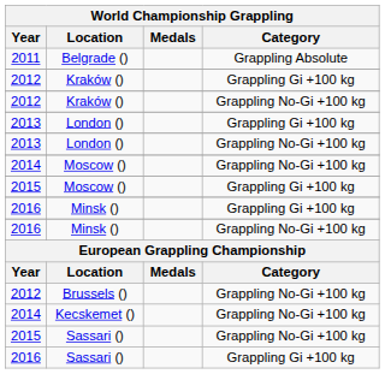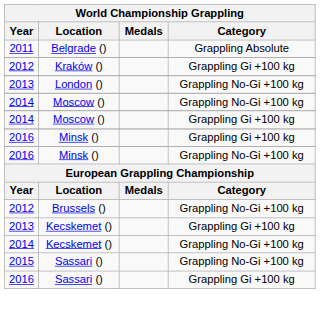 <table class="wikitable center col2izq" style="text-align:center;width:445px;">
 <tr>
 <th colspan=4>World Championship Grappling</th>
 </tr>
 <tr>
 <th>Year</th>
 <th>Location</th>
 <th>Medals</th>
 <th>Category</th>
 </tr>
 <tr>
 <td><a href='#'>2011</a></td>
 <td><a href='#'>Belgrade</a> ()</td>
 <td></td>
 <td>Grappling Absolute</td>
 </tr>
 <tr>
 </tr>
 <tr>
 <td><a href='#'>2012</a></td>
 <td><a href='#'>Kraków</a> ()</td>
 <td></td>
 <td>Grappling Gi +100 kg</td>
 </tr>
 <tr>
 </tr>
 <tr>
-<td><a href='#'>2012</a></td>
-<td><a href='#'>Kraków</a> ()</td>
-<td></td>
-<td>Grappling No-Gi +100 kg</td>
-</tr>
-<tr>
-</tr>
-<tr>
-<td><a href='#'>2013</a></td>
-<td><a href='#'>London</a> ()</td>
-<td></td>
-<td>Grappling Gi +100 kg</td>
 </tr>
 <tr>
 </tr>
 <tr>
 <td><a href='#'>2013</a></td>
 <td><a href='#'>London</a> ()</td>
 <td></td>
 <td>Grappling No-Gi +100 kg</td>
 </tr>
 <tr>
 </tr>
 <tr>
 <td><a href='#'>2014</a></td>
 <td><a href='#'>Moscow</a> ()</td>
 <td></td>
 <td>Grappling No-Gi +100 kg</td>
 </tr>
 <tr>
 </tr>
 <tr>
-<td><a href='#'>2015</a></td>
+<td><a href='#'>2014</a></td>
 <td><a href='#'>Moscow</a> ()</td>
 <td></td>
 <td>Grappling Gi +100 kg</td>
 </tr>
 <tr>
 </tr>
 <tr>
 <td><a href='#'>2016</a></td>
 <td><a href='#'>Minsk</a> ()</td>
 <td></td>
 <td>Grappling Gi +100 kg</td>
 </tr>
 <tr>
 </tr>
 <tr>
 <td><a href='#'>2016</a></td>
 <td><a href='#'>Minsk</a> ()</td>
 <td></td>
 <td>Grappling No-Gi +100 kg</td>
 </tr>
 <tr>
 <th colspan=4>European Grappling Championship</th>
 </tr>
 <tr>
 <th>Year</th>
 <th>Location</th>
 <th>Medals</th>
 <th>Category</th>
 </tr>
 <tr>
 <td><a href='#'>2012</a></td>
 <td><a href='#'>Brussels</a> ()</td>
 <td></td>
 <td>Grappling No-Gi +100 kg</td>
 </tr>
 <tr>
+<td><a href='#'>2013</a></td>
+<td><a href='#'>Kecskemet</a> ()</td>
+<td></td>
+<td>Grappling Gi +100 kg</td>
+</tr>
+<tr>
 <td><a href='#'>2014</a></td>
 <td><a href='#'>Kecskemet</a> ()</td>
 <td></td>
 <td>Grappling No-Gi +100 kg</td>
 </tr>
 <tr align=center>
 <td><a href='#'>2015</a></td>
 <td><a href='#'>Sassari</a>  ()</td>
 <td></td>
 <td>Grappling No-Gi +100 kg</td>
 </tr>
 <tr align=center>
 <td><a href='#'>2016</a></td>
 <td><a href='#'>Sassari</a>  ()</td>
 <td></td>
 <td>Grappling Gi +100 kg</td>
 </tr>
 </table>
